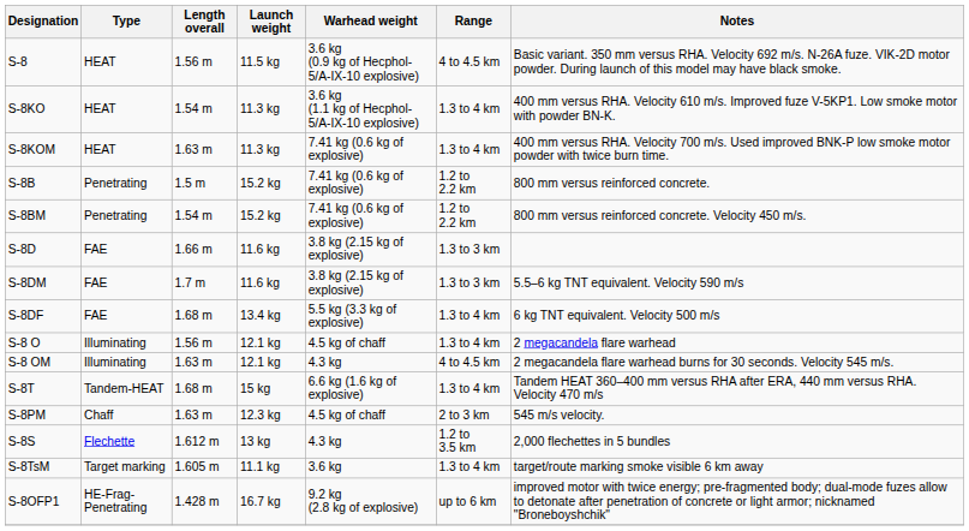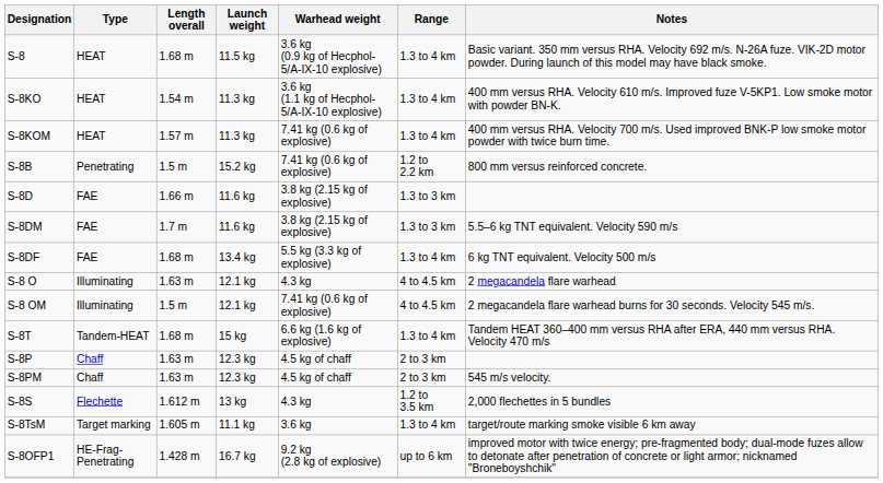 <table class=wikitable>
 <tr>
 <th>Designation</th>
 <th>Type</th>
 <th>Length overall</th>
 <th>Launch weight</th>
 <th>Warhead weight</th>
 <th style=width:90px;>Range</th>
 <th>Notes</th>
 </tr>
 <tr>
 <td>S-8</td>
 <td>HEAT</td>
-<td>1.56 m</td>
+<td>1.68 m</td>
 <td>11.5 kg</td>
 <td>3.6 kg <br> (0.9 kg of Hecphol-5/A-IX-10 explosive)</td>
-<td>4 to 4.5 km</td>
+<td>1.3 to 4 km</td>
 <td>Basic variant. 350 mm versus RHA. Velocity 692 m/s. N-26A fuze. VIK-2D motor powder. During launch of this model may have black smoke.</td>
 </tr>
 <tr>
 <td>S-8KO</td>
 <td>HEAT</td>
 <td>1.54 m</td>
 <td>11.3 kg</td>
 <td>3.6 kg <br> (1.1 kg of Hecphol-5/A-IX-10 explosive)</td>
 <td>1.3 to 4 km</td>
 <td>400 mm versus RHA. Velocity 610 m/s. Improved fuze V-5KP1. Low smoke motor with powder BN-K.</td>
 </tr>
 <tr>
 <td>S-8KOM </td>
 <td>HEAT</td>
-<td>1.63 m</td>
+<td>1.57 m</td>
 <td>11.3 kg</td>
 <td>7.41 kg (0.6 kg of explosive)</td>
 <td>1.3 to 4 km</td>
 <td>400 mm versus RHA. Velocity 700 m/s. Used improved BNK-P low smoke motor powder with twice burn time.</td>
 </tr>
 <tr>
 <td>S-8B</td>
 <td>Penetrating</td>
 <td>1.5 m</td>
 <td>15.2 kg</td>
 <td>7.41 kg (0.6 kg of explosive)</td>
 <td>1.2 to 2.2 km</td>
 <td>800 mm versus reinforced concrete.</td>
-</tr>
-<tr>
-<td>S-8BM</td>
-<td>Penetrating</td>
-<td>1.54 m</td>
-<td>15.2 kg</td>
-<td>7.41 kg (0.6 kg of explosive)</td>
-<td>1.2 to 2.2 km</td>
-<td>800 mm versus reinforced concrete. Velocity 450 m/s.</td>
 </tr>
 <tr>
 <td>S-8D</td>
 <td>FAE</td>
 <td>1.66 m</td>
 <td>11.6 kg</td>
 <td>3.8 kg (2.15 kg of explosive)</td>
 <td>1.3 to 3 km</td>
 <td></td>
 </tr>
 <tr>
 <td>S-8DM</td>
 <td>FAE</td>
 <td>1.7 m</td>
 <td>11.6 kg</td>
 <td>3.8 kg (2.15 kg of explosive)</td>
 <td>1.3 to 3 km</td>
 <td>5.5–6 kg TNT equivalent. Velocity 590 m/s</td>
 </tr>
 <tr>
 <td>S-8DF</td>
 <td>FAE</td>
 <td>1.68 m</td>
 <td>13.4 kg</td>
 <td>5.5 kg (3.3 kg of explosive)</td>
 <td>1.3 to 4 km</td>
 <td>6 kg TNT equivalent. Velocity 500 m/s</td>
 </tr>
 <tr>
 <td>S-8 O</td>
 <td>Illuminating</td>
-<td>1.56 m</td>
+<td>1.63 m</td>
 <td>12.1 kg</td>
-<td>4.5 kg of chaff</td>
-<td>1.3 to 4 km</td>
+<td>4.3 kg</td>
+<td>4 to 4.5 km</td>
 <td>2 <a href='#'>megacandela</a> flare warhead</td>
 </tr>
 <tr>
 <td>S-8 OM</td>
 <td>Illuminating</td>
-<td>1.63 m</td>
+<td>1.5 m</td>
 <td>12.1 kg</td>
-<td>4.3 kg</td>
+<td>7.41 kg (0.6 kg of explosive)</td>
 <td>4 to 4.5 km</td>
 <td>2 megacandela flare warhead burns for 30 seconds. Velocity 545 m/s.</td>
 </tr>
 <tr>
 <td>S-8T </td>
 <td>Tandem-HEAT</td>
 <td>1.68 m</td>
 <td>15 kg</td>
 <td>6.6 kg (1.6 kg of explosive)</td>
 <td>1.3 to 4 km</td>
 <td>Tandem HEAT 360–400 mm versus RHA after ERA, 440 mm versus RHA. Velocity 470 m/s</td>
+</tr>
+<tr>
+<td>S-8P</td>
+<td><a href='#'>Chaff</a></td>
+<td>1.63 m</td>
+<td>12.3 kg</td>
+<td>4.5 kg of chaff</td>
+<td>2 to 3 km</td>
+<td></td>
 </tr>
 <tr>
 <td>S-8PM</td>
 <td>Chaff</td>
 <td>1.63 m</td>
 <td>12.3 kg</td>
 <td>4.5 kg of chaff</td>
 <td>2 to 3 km</td>
 <td>545 m/s velocity.</td>
 </tr>
 <tr>
 <td>S-8S</td>
 <td><a href='#'>Flechette</a></td>
 <td>1.612 m</td>
 <td>13 kg</td>
 <td>4.3 kg</td>
 <td>1.2 to 3.5 km</td>
 <td>2,000 flechettes in 5 bundles</td>
 </tr>
 <tr>
 <td>S-8TsM</td>
 <td>Target marking</td>
 <td>1.605 m</td>
 <td>11.1 kg</td>
 <td>3.6 kg</td>
 <td>1.3 to 4 km</td>
 <td>target/route marking smoke visible 6 km away</td>
 </tr>
 <tr>
 <td>S-8OFP1</td>
 <td>HE-Frag-Penetrating</td>
 <td>1.428 m</td>
 <td>16.7 kg</td>
 <td>9.2 kg <br> (2.8 kg of explosive)</td>
 <td>up to 6 km</td>
 <td>improved motor with twice energy; pre-fragmented body; dual-mode fuzes allow to detonate after penetration of concrete or light armor; nicknamed "Broneboyshchik"</td>
 </tr>
 <tr>
 </tr>
 </table>
